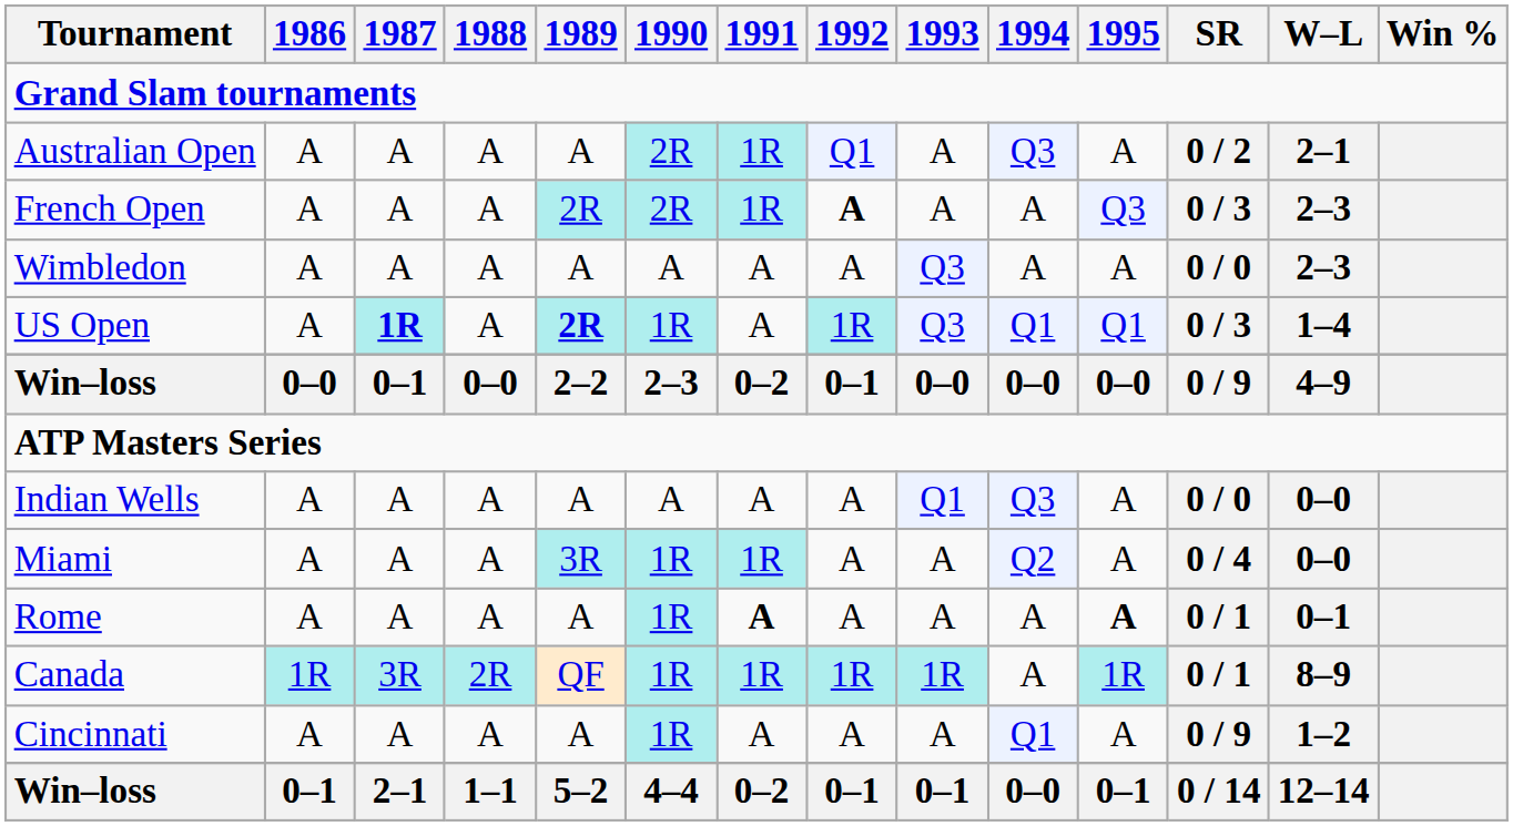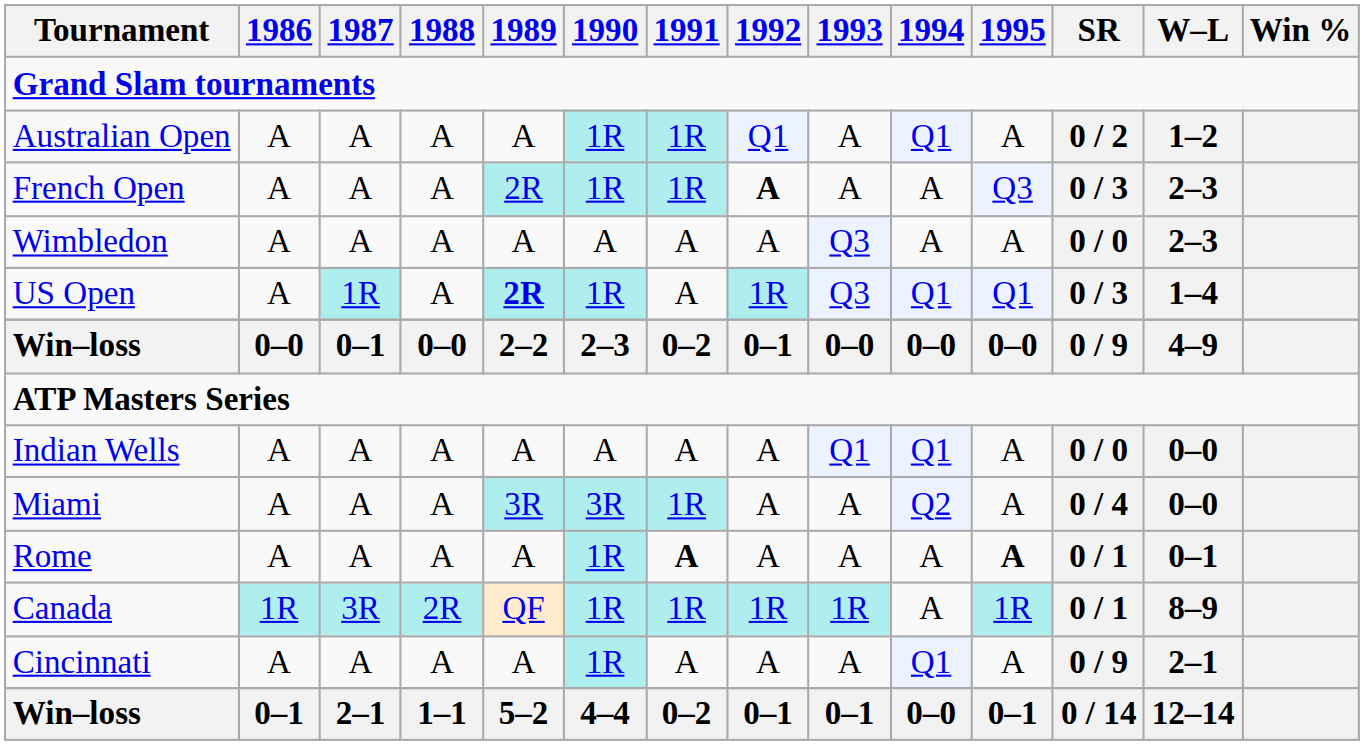 <table class=wikitable style=text-align:center>
 <tr>
 <th>Tournament</th>
 <th><a href='#'>1986</a></th>
 <th><a href='#'>1987</a></th>
 <th><a href='#'>1988</a></th>
 <th><a href='#'>1989</a></th>
 <th><a href='#'>1990</a></th>
 <th><a href='#'>1991</a></th>
 <th><a href='#'>1992</a></th>
 <th><a href='#'>1993</a></th>
 <th><a href='#'>1994</a></th>
 <th><a href='#'>1995</a></th>
 <th>SR</th>
 <th>W–L</th>
 <th>Win %</th>
 </tr>
 <tr>
 <td colspan=25 style=text-align:left><a href='#'><strong>Grand Slam tournaments</strong></a></td>
 </tr>
 <tr>
 <td align=left><a href='#'>Australian Open</a></td>
 <td>A</td>
 <td>A</td>
 <td>A</td>
 <td>A</td>
-<td style=background:#afeeee><a href='#'>2R</a></td>
+<td style=background:#afeeee><a href='#'>1R</a></td>
 <td style=background:#afeeee><a href='#'>1R</a></td>
 <td style=background:#ecf2ff><a href='#'>Q1</a></td>
 <td>A</td>
-<td style=background:#ecf2ff><a href='#'>Q3</a></td>
+<td style=background:#ecf2ff><a href='#'>Q1</a></td>
 <td>A</td>
 <th>0 / 2</th>
-<th>2–1</th>
+<th>1–2</th>
 <th></th>
 </tr>
 <tr>
 <td align=left><a href='#'>French Open</a></td>
 <td>A</td>
 <td>A</td>
 <td>A</td>
 <td style=background:#afeeee><a href='#'>2R</a></td>
-<td style=background:#afeeee><a href='#'>2R</a></td>
+<td style=background:#afeeee><a href='#'>1R</a></td>
 <td style=background:#afeeee><a href='#'>1R</a></td>
 <td><strong>A</strong></td>
 <td>A</td>
 <td>A</td>
 <td style=background:#ecf2ff><a href='#'>Q3</a></td>
 <th>0 / 3</th>
 <th>2–3</th>
 <th></th>
 </tr>
 <tr>
 <td align=left><a href='#'>Wimbledon</a></td>
 <td>A</td>
 <td>A</td>
 <td>A</td>
 <td>A</td>
 <td>A</td>
 <td>A</td>
 <td>A</td>
 <td style=background:#ecf2ff><a href='#'>Q3</a></td>
 <td>A</td>
 <td>A</td>
 <th>0 / 0</th>
 <th>2–3</th>
 <th></th>
 </tr>
 <tr>
 <td align=left><a href='#'>US Open</a></td>
 <td>A</td>
-<td style=background:#afeeee><strong><a href='#'>1R</a></strong></td>
+<td style=background:#afeeee><a href='#'>1R</a></td>
 <td>A</td>
 <td style=background:#afeeee><strong><a href='#'>2R</a></strong></td>
 <td style=background:#afeeee><a href='#'>1R</a></td>
 <td>A</td>
 <td style=background:#afeeee><a href='#'>1R</a></td>
 <td style=background:#ecf2ff><a href='#'>Q3</a></td>
 <td style=background:#ecf2ff><a href='#'>Q1</a></td>
 <td style=background:#ecf2ff><a href='#'>Q1</a></td>
 <th>0 / 3</th>
 <th>1–4</th>
 <th></th>
 </tr>
 <tr>
 </tr>
 <tr style=font-weight:bold;background:#efefef>
 <th style=text-align:left>Win–loss</th>
 <th>0–0</th>
 <th>0–1</th>
 <th>0–0</th>
 <th>2–2</th>
 <th>2–3</th>
 <th>0–2</th>
 <th>0–1</th>
 <th>0–0</th>
 <th>0–0</th>
 <th>0–0</th>
 <th>0 / 9</th>
 <th>4–9</th>
 <th></th>
 </tr>
 <tr>
 <td colspan=23 align=left><strong>ATP Masters Series</strong></td>
 </tr>
 <tr>
 <td align=left><a href='#'>Indian Wells</a></td>
 <td>A</td>
 <td>A</td>
 <td>A</td>
 <td>A</td>
 <td>A</td>
 <td>A</td>
 <td>A</td>
 <td bgcolor=ecf2ff><a href='#'>Q1</a></td>
-<td bgcolor=ecf2ff><a href='#'>Q3</a></td>
+<td bgcolor=ecf2ff><a href='#'>Q1</a></td>
 <td>A</td>
 <th>0 / 0</th>
 <th>0–0</th>
 <th></th>
 </tr>
 <tr>
 <td align=left><a href='#'>Miami</a></td>
 <td>A</td>
 <td>A</td>
 <td>A</td>
 <td bgcolor=afeeee><a href='#'>3R</a></td>
-<td bgcolor=afeeee><a href='#'>1R</a></td>
+<td bgcolor=afeeee><a href='#'>3R</a></td>
 <td bgcolor=afeeee><a href='#'>1R</a></td>
 <td>A</td>
 <td>A</td>
 <td bgcolor=ecf2ff><a href='#'>Q2</a></td>
 <td>A</td>
 <th>0 / 4</th>
 <th>0–0</th>
 <th></th>
 </tr>
 <tr>
 <td align=left><a href='#'>Rome</a></td>
 <td>A</td>
 <td>A</td>
 <td>A</td>
 <td>A</td>
 <td bgcolor=afeeee><a href='#'>1R</a></td>
 <td><strong>A</strong></td>
 <td>A</td>
 <td>A</td>
 <td>A</td>
 <td><strong>A</strong></td>
 <th>0 / 1</th>
 <th>0–1</th>
 <th></th>
 </tr>
 <tr>
 <td align=left><a href='#'>Canada</a></td>
 <td bgcolor=afeeee><a href='#'>1R</a></td>
 <td bgcolor=afeeee><a href='#'>3R</a></td>
 <td bgcolor=afeeee><a href='#'>2R</a></td>
 <td bgcolor=ffebcd><a href='#'>QF</a></td>
 <td bgcolor=afeeee><a href='#'>1R</a></td>
 <td bgcolor=afeeee><a href='#'>1R</a></td>
 <td bgcolor=afeeee><a href='#'>1R</a></td>
 <td bgcolor=afeeee><a href='#'>1R</a></td>
 <td>A</td>
 <td bgcolor=afeeee><a href='#'>1R</a></td>
 <th>0 / 1</th>
 <th>8–9</th>
 <th></th>
 </tr>
 <tr>
 <td align=left><a href='#'>Cincinnati</a></td>
 <td>A</td>
 <td>A</td>
 <td>A</td>
 <td>A</td>
 <td bgcolor=afeeee><a href='#'>1R</a></td>
 <td>A</td>
 <td>A</td>
 <td>A</td>
 <td bgcolor=ecf2ff><a href='#'>Q1</a></td>
 <td>A</td>
 <th>0 / 9</th>
-<th>1–2</th>
+<th>2–1</th>
 <th></th>
 </tr>
 <tr>
 </tr>
 <tr style=font-weight:bold;background:#efefef>
 <th style=text-align:left>Win–loss</th>
 <th>0–1</th>
 <th>2–1</th>
 <th>1–1</th>
 <th>5–2</th>
 <th>4–4</th>
 <th>0–2</th>
 <th>0–1</th>
 <th>0–1</th>
 <th>0–0</th>
 <th>0–1</th>
 <th>0 / 14</th>
 <th>12–14</th>
 <th></th>
 </tr>
 </table>
